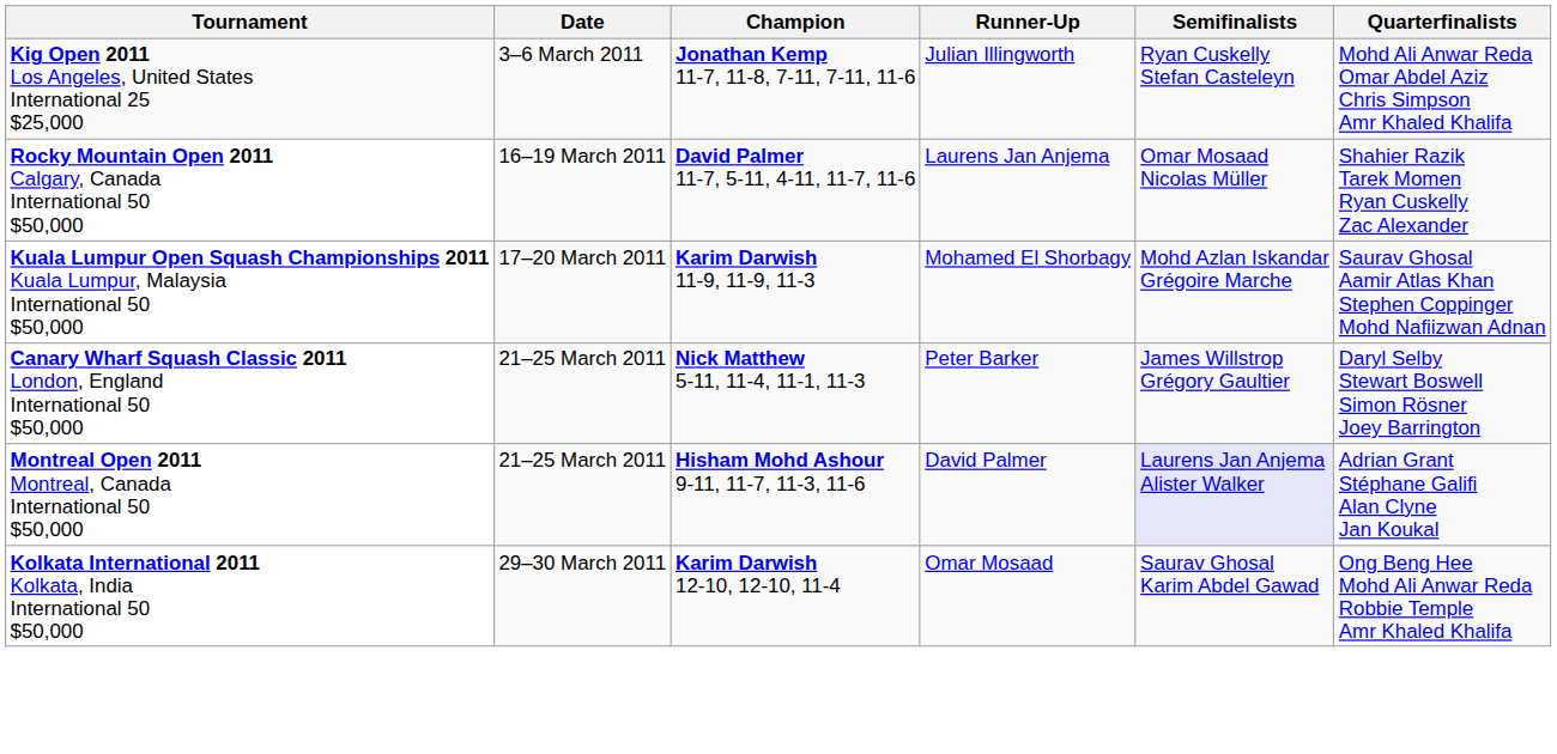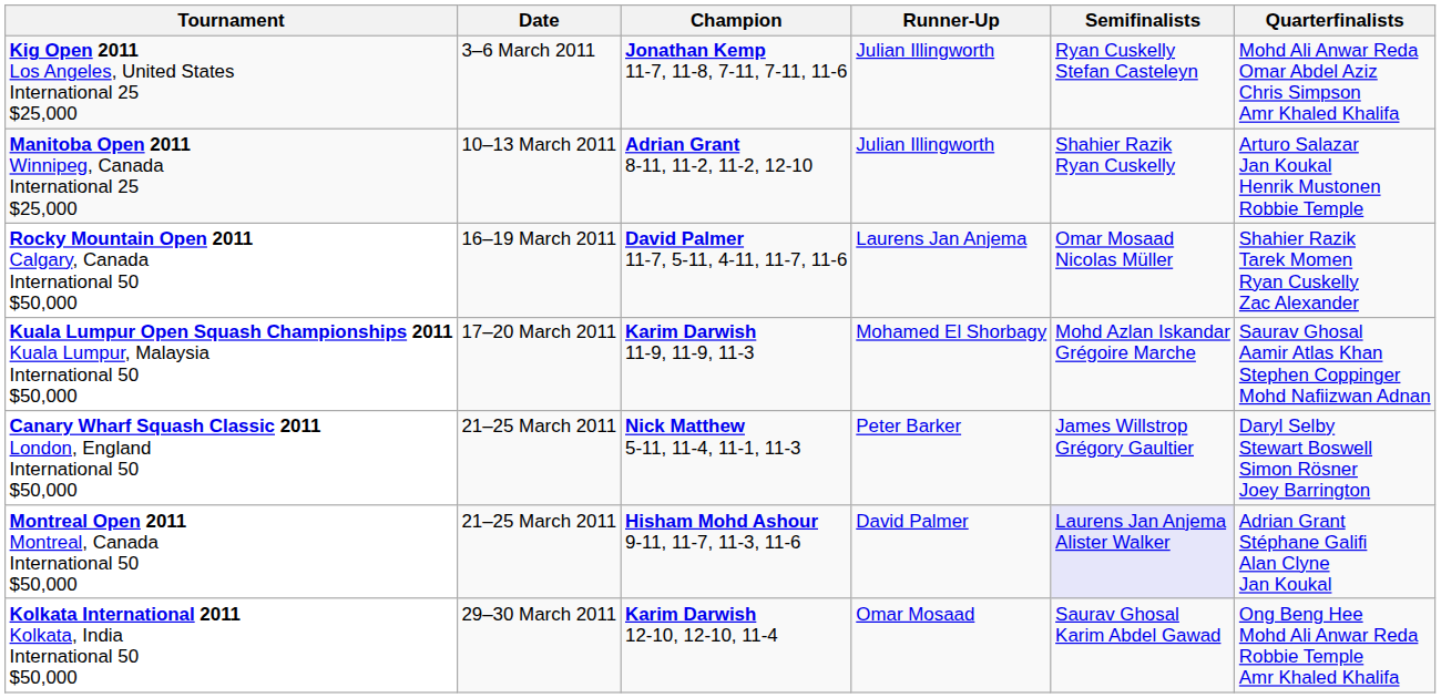 <table class="wikitable" style="font-size:88%">
 <tr>
 <th>Tournament</th>
 <th>Date</th>
 <th>Champion</th>
 <th>Runner-Up</th>
 <th>Semifinalists</th>
 <th>Quarterfinalists</th>
 </tr>
 <tr valign=top>
 <td><strong><a href='#'>Kig Open</a> 2011</strong><br> <a href='#'>Los Angeles</a>, United States<br>International 25<br>$25,000</td>
 <td>3–6 March 2011</td>
 <td> <strong><a href='#'>Jonathan Kemp</a></strong><br>11-7, 11-8, 7-11, 7-11, 11-6</td>
 <td> <a href='#'>Julian Illingworth</a></td>
 <td> <a href='#'>Ryan Cuskelly</a><br> <a href='#'>Stefan Casteleyn</a></td>
 <td> <a href='#'>Mohd Ali Anwar Reda</a><br> <a href='#'>Omar Abdel Aziz</a><br> <a href='#'>Chris Simpson</a><br> <a href='#'>Amr Khaled Khalifa</a></td>
+</tr>
+<tr valign=top>
+<td><strong><a href='#'>Manitoba Open</a> 2011</strong><br> <a href='#'>Winnipeg</a>, Canada<br>International 25<br>$25,000</td>
+<td>10–13 March 2011</td>
+<td> <strong><a href='#'>Adrian Grant</a></strong><br>8-11, 11-2, 11-2, 12-10</td>
+<td> <a href='#'>Julian Illingworth</a></td>
+<td> <a href='#'>Shahier Razik</a><br> <a href='#'>Ryan Cuskelly</a></td>
+<td> <a href='#'>Arturo Salazar</a><br> <a href='#'>Jan Koukal</a><br> <a href='#'>Henrik Mustonen</a><br> <a href='#'>Robbie Temple</a></td>
 </tr>
 <tr valign=top>
 <td style="background:#fff;"><strong><a href='#'>Rocky Mountain Open</a> 2011</strong><br> <a href='#'>Calgary</a>, Canada<br>International 50<br>$50,000</td>
 <td>16–19 March 2011</td>
 <td> <strong><a href='#'>David Palmer</a></strong><br>11-7, 5-11, 4-11, 11-7, 11-6</td>
 <td> <a href='#'>Laurens Jan Anjema</a></td>
 <td> <a href='#'>Omar Mosaad</a><br> <a href='#'>Nicolas Müller</a></td>
 <td> <a href='#'>Shahier Razik</a><br> <a href='#'>Tarek Momen</a><br> <a href='#'>Ryan Cuskelly</a><br> <a href='#'>Zac Alexander</a></td>
 </tr>
 <tr valign=top>
 <td style="background:#fff;"><strong><a href='#'>Kuala Lumpur Open Squash Championships</a> 2011</strong><br> <a href='#'>Kuala Lumpur</a>, Malaysia<br>International 50<br>$50,000</td>
 <td>17–20 March 2011</td>
 <td> <strong><a href='#'>Karim Darwish</a></strong><br>11-9, 11-9, 11-3</td>
 <td> <a href='#'>Mohamed El Shorbagy</a></td>
 <td> <a href='#'>Mohd Azlan Iskandar</a><br> <a href='#'>Grégoire Marche</a></td>
 <td> <a href='#'>Saurav Ghosal</a><br> <a href='#'>Aamir Atlas Khan</a><br> <a href='#'>Stephen Coppinger</a><br> <a href='#'>Mohd Nafiizwan Adnan</a></td>
 </tr>
 <tr valign=top>
 <td style="background:#fff;"><strong><a href='#'>Canary Wharf Squash Classic</a> 2011</strong><br> <a href='#'>London</a>, England<br>International 50<br>$50,000</td>
 <td>21–25 March 2011</td>
 <td> <strong><a href='#'>Nick Matthew</a></strong><br>5-11, 11-4, 11-1, 11-3</td>
 <td> <a href='#'>Peter Barker</a></td>
 <td> <a href='#'>James Willstrop</a><br> <a href='#'>Grégory Gaultier</a></td>
 <td> <a href='#'>Daryl Selby</a><br> <a href='#'>Stewart Boswell</a><br> <a href='#'>Simon Rösner</a><br> <a href='#'>Joey Barrington</a></td>
 </tr>
 <tr valign=top>
 <td style="background:#fff;"><strong><a href='#'>Montreal Open</a> 2011</strong><br> <a href='#'>Montreal</a>, Canada<br>International 50<br>$50,000</td>
 <td>21–25 March 2011</td>
 <td> <strong><a href='#'>Hisham Mohd Ashour</a></strong><br>9-11, 11-7, 11-3, 11-6</td>
 <td> <a href='#'>David Palmer</a></td>
 <td style="background: lavender;"> <a href='#'>Laurens Jan Anjema</a><br> <a href='#'>Alister Walker</a></td>
 <td> <a href='#'>Adrian Grant</a><br> <a href='#'>Stéphane Galifi</a><br> <a href='#'>Alan Clyne</a><br> <a href='#'>Jan Koukal</a></td>
 </tr>
 <tr valign=top>
 <td style="background:#fff;"><strong><a href='#'>Kolkata International</a> 2011</strong><br> <a href='#'>Kolkata</a>, India<br>International 50<br>$50,000</td>
 <td>29–30 March 2011</td>
 <td> <strong><a href='#'>Karim Darwish</a></strong><br>12-10, 12-10, 11-4</td>
 <td> <a href='#'>Omar Mosaad</a></td>
 <td> <a href='#'>Saurav Ghosal</a><br> <a href='#'>Karim Abdel Gawad</a></td>
 <td> <a href='#'>Ong Beng Hee</a><br> <a href='#'>Mohd Ali Anwar Reda</a><br> <a href='#'>Robbie Temple</a><br> <a href='#'>Amr Khaled Khalifa</a></td>
 </tr>
 </table>
